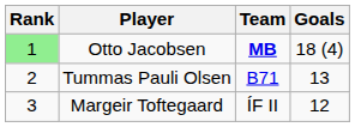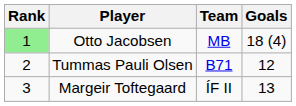 <table class="wikitable" style="text-align:center;">
 <tr>
 <th>Rank</th>
 <th>Player</th>
 <th>Team</th>
 <th>Goals</th>
 </tr>
 <tr>
 <td style="background: lightgreen;">1</td>
 <td> Otto Jacobsen</td>
-<td><strong><a href='#'>MB</a></strong></td>
+<td><a href='#'>MB</a></td>
 <td>18 (4)</td>
 </tr>
 <tr>
 <td>2</td>
 <td> Tummas Pauli Olsen</td>
 <td><a href='#'>B71</a></td>
-<td>13</td>
+<td>12</td>
 </tr>
 <tr>
 <td>3</td>
 <td> Margeir Toftegaard</td>
 <td>ÍF II</td>
-<td>12</td>
+<td>13</td>
 </tr>
 </table>
